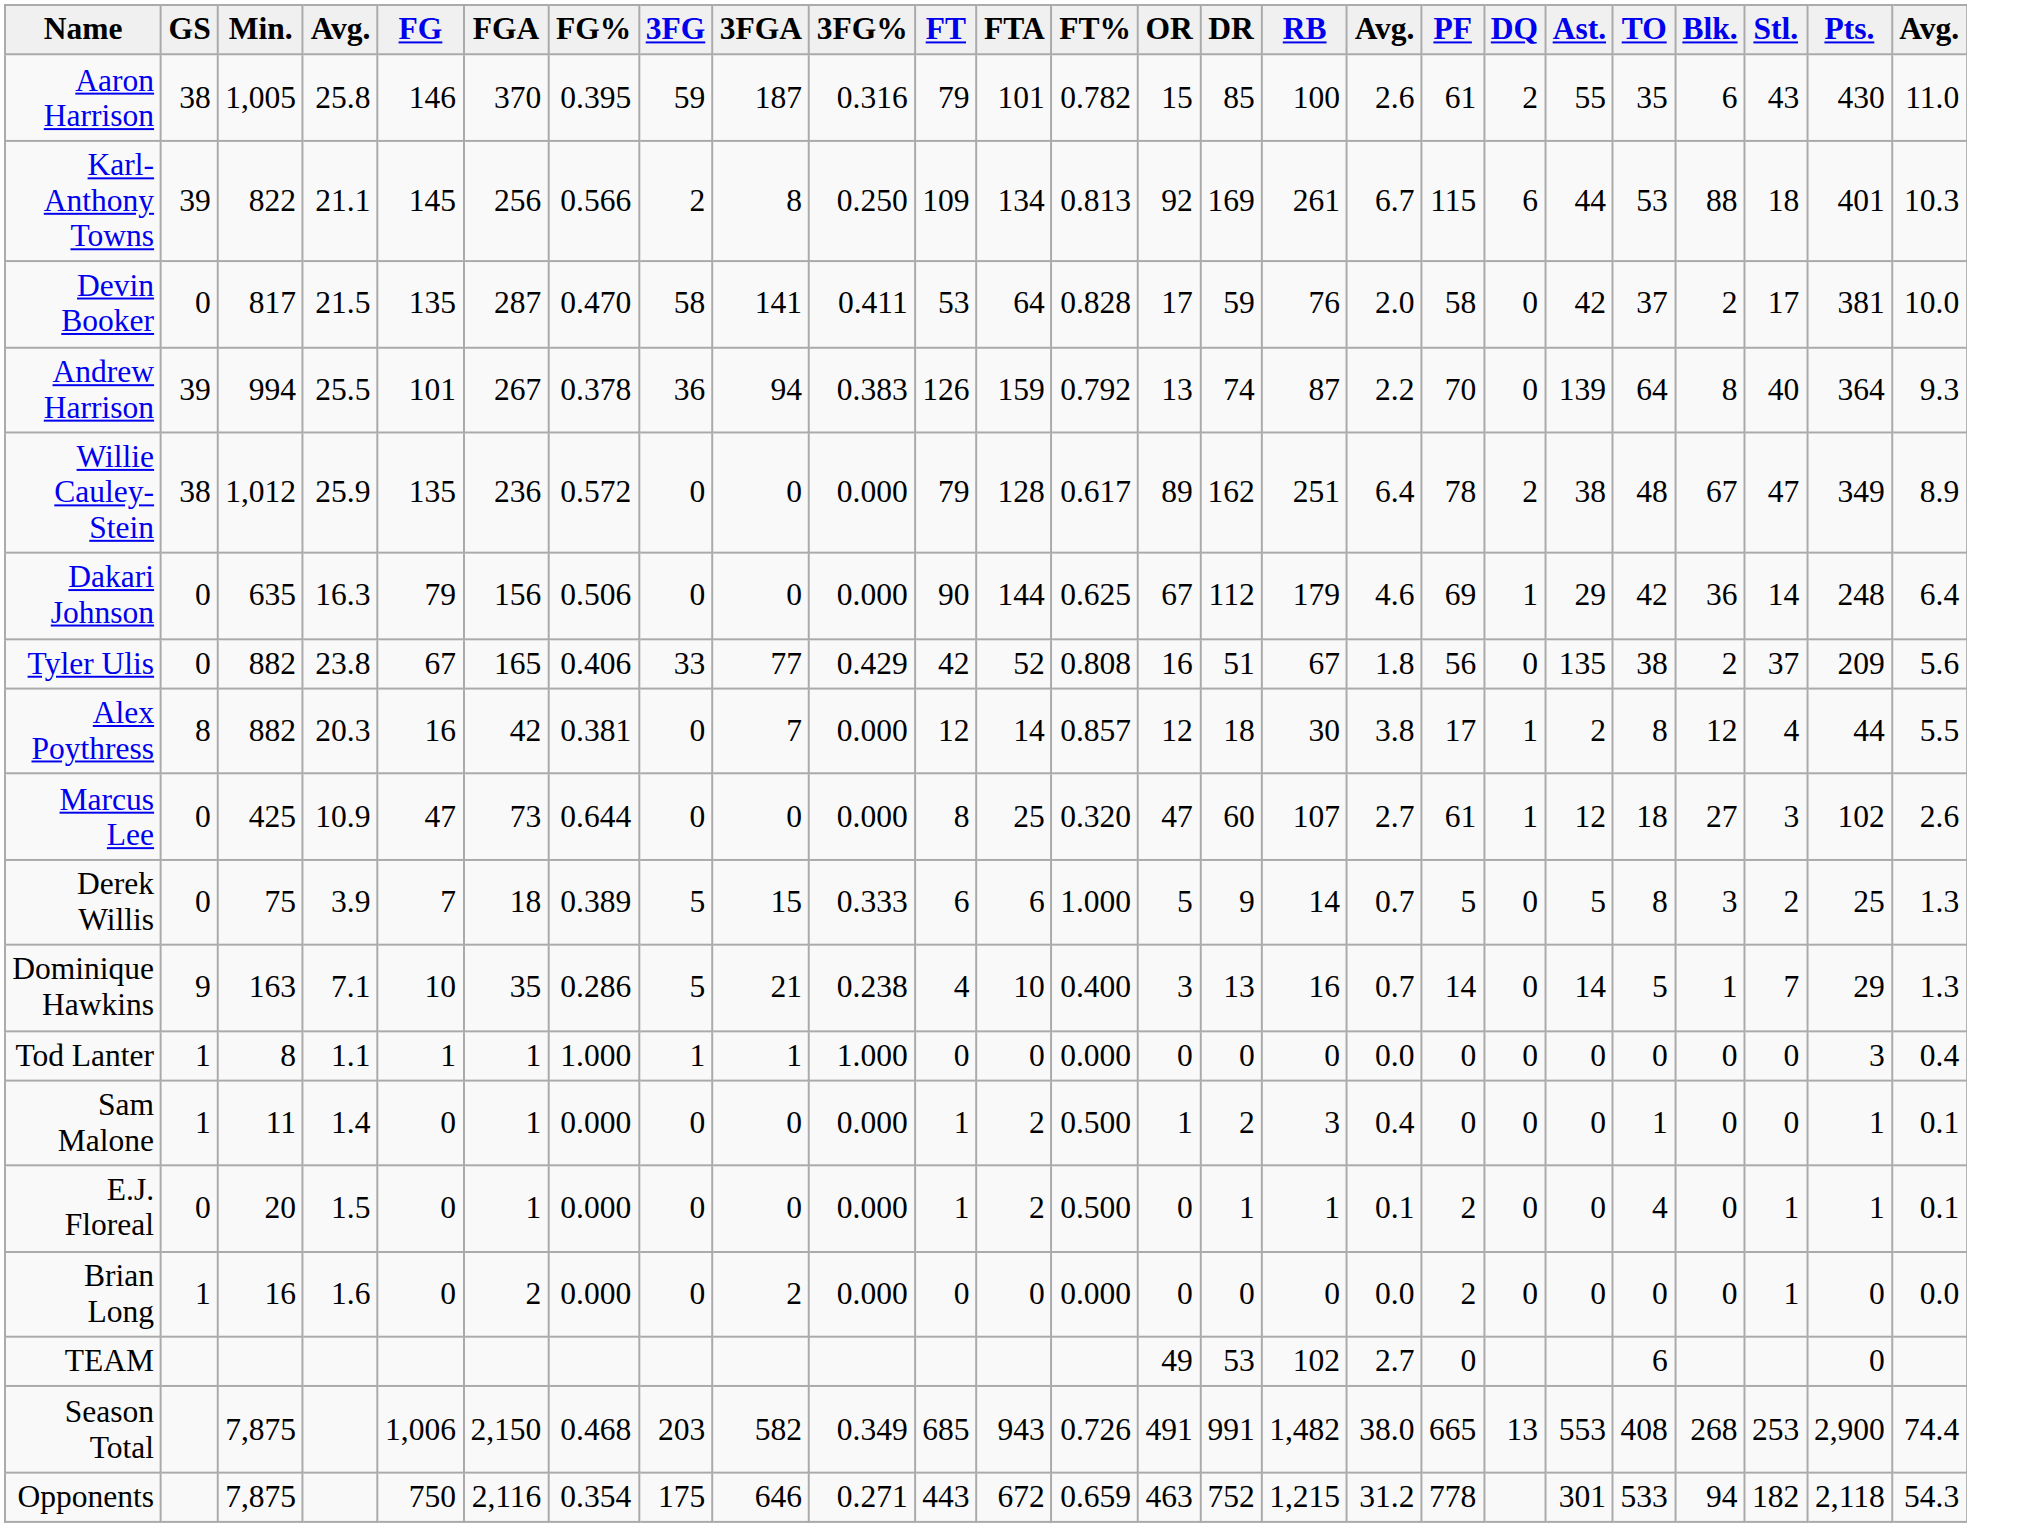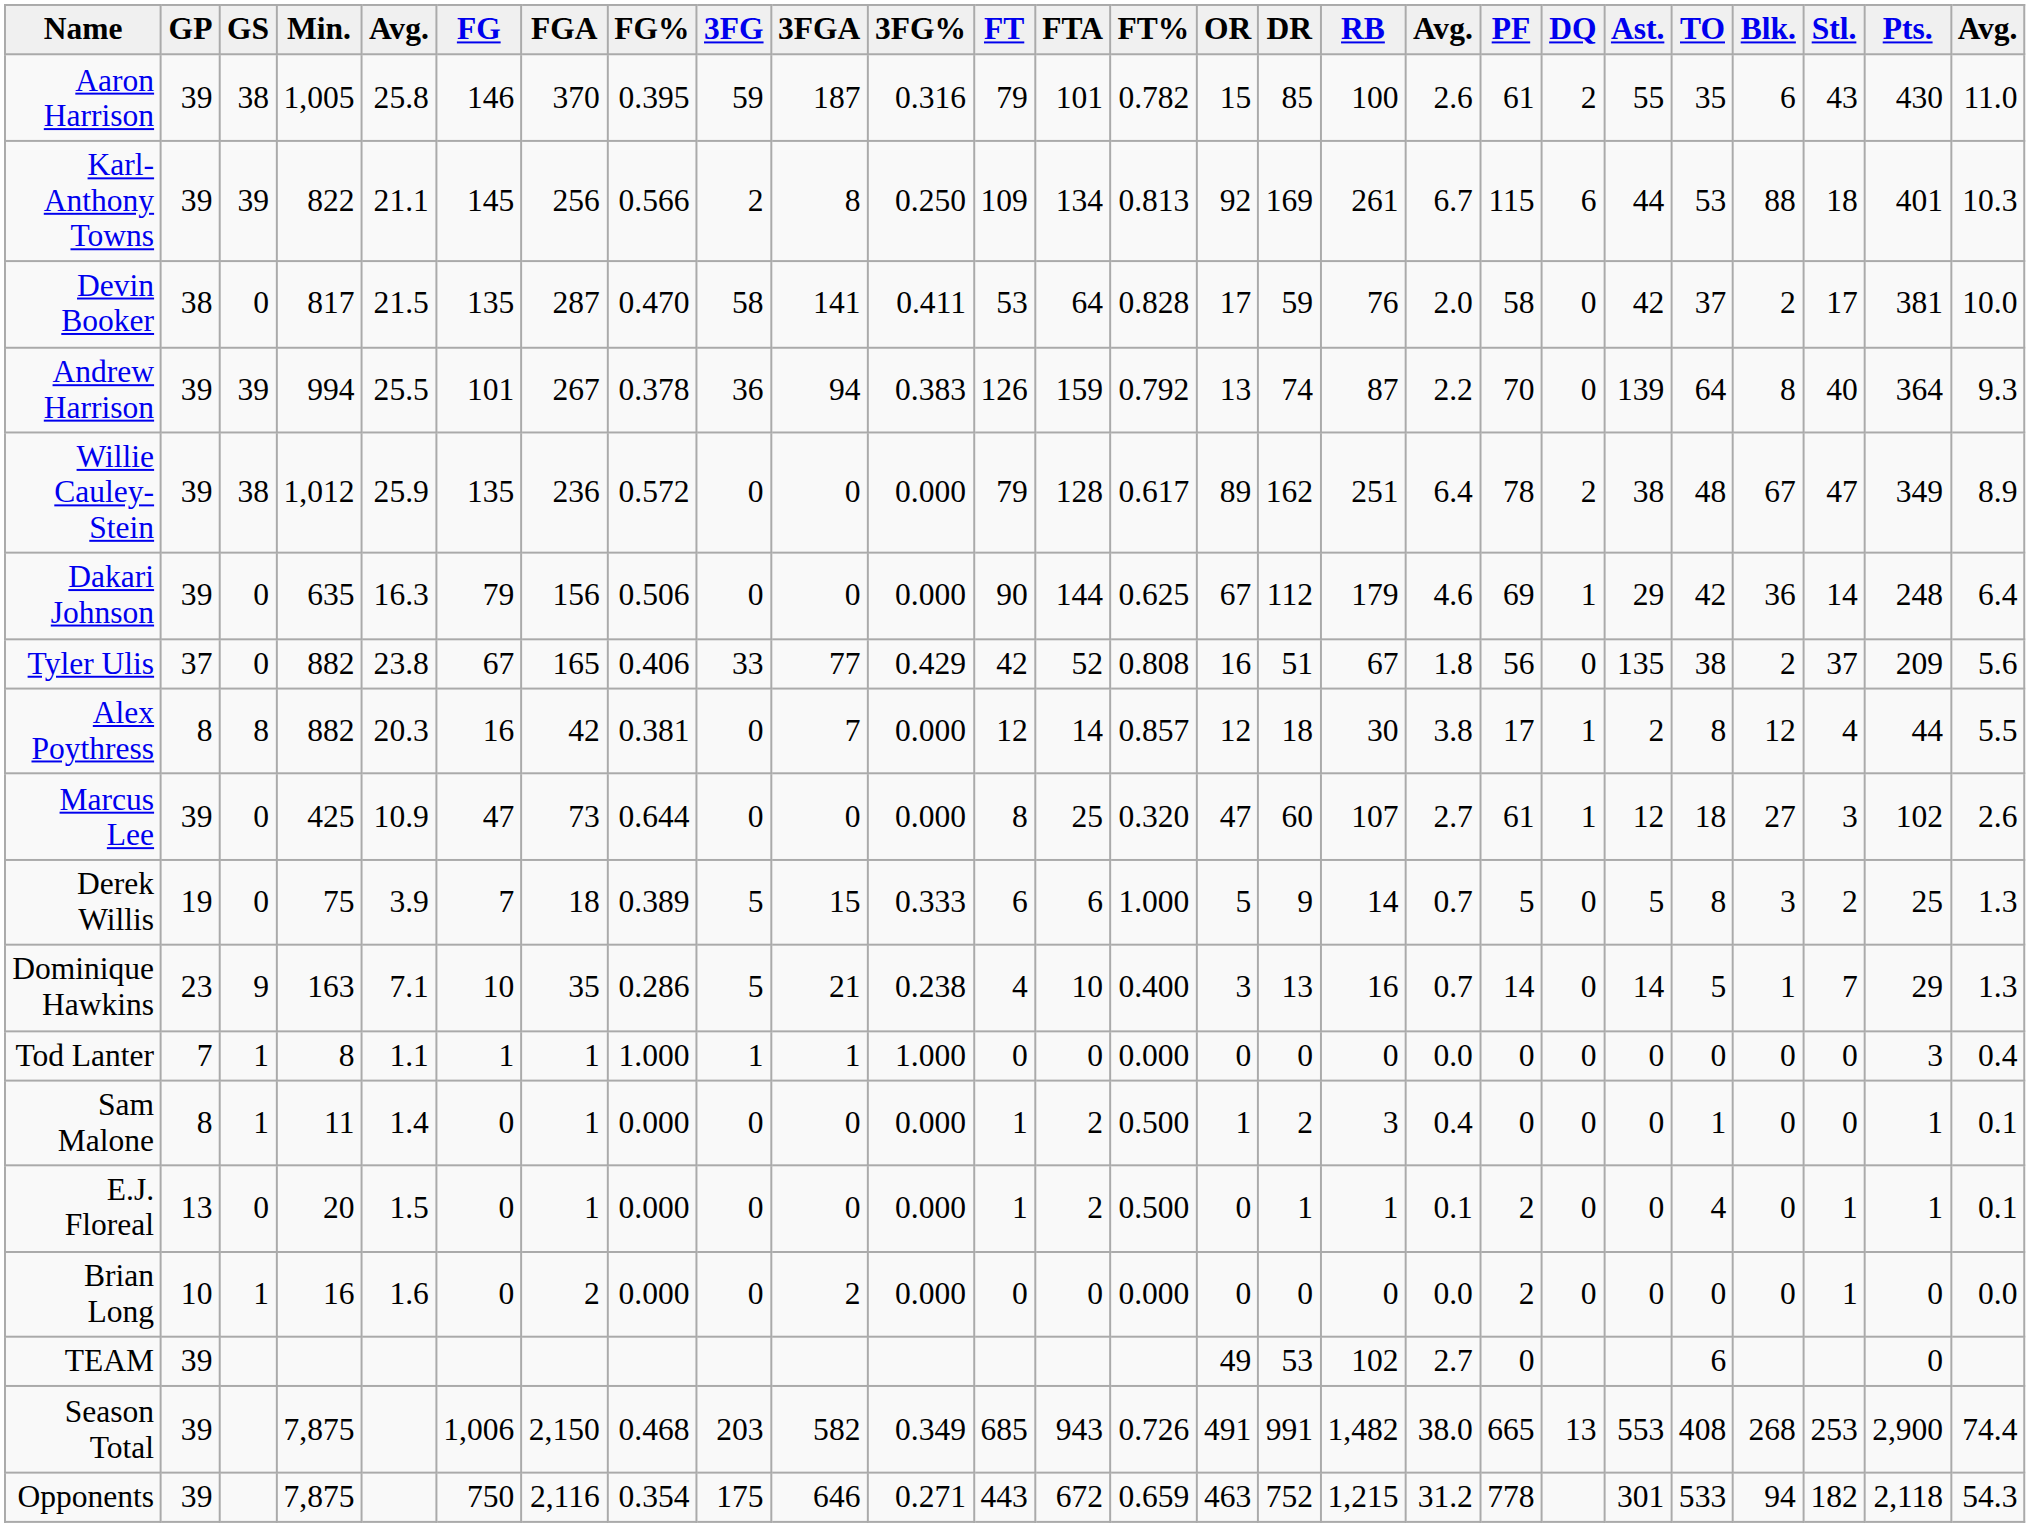 <table class="wikitable sortable" style="text-align:right">
 <tr>
 <td style="text-align:center; background:#f0f0f0;"><strong>Name</strong></td>
+<td style="text-align:center; background:#f0f0f0;"><strong>GP</strong></td>
 <td style="text-align:center; background:#f0f0f0;"><strong>GS</strong></td>
 <td style="text-align:center; background:#f0f0f0;"><strong>Min.</strong></td>
 <td style="text-align:center; background:#f0f0f0;"><strong>Avg.</strong></td>
 <td style="text-align:center; background:#f0f0f0;"><strong><a href='#'>FG</a></strong></td>
 <td style="text-align:center; background:#f0f0f0;"><strong>FGA</strong></td>
 <td style="text-align:center; background:#f0f0f0;"><strong>FG%</strong></td>
 <td style="text-align:center; background:#f0f0f0;"><strong><a href='#'>3FG</a></strong></td>
 <td style="text-align:center; background:#f0f0f0;"><strong>3FGA</strong></td>
 <td style="text-align:center; background:#f0f0f0;"><strong>3FG%</strong></td>
 <td style="text-align:center; background:#f0f0f0;"><strong><a href='#'>FT</a></strong></td>
 <td style="text-align:center; background:#f0f0f0;"><strong>FTA</strong></td>
 <td style="text-align:center; background:#f0f0f0;"><strong>FT%</strong></td>
 <td style="text-align:center; background:#f0f0f0;"><strong>OR</strong></td>
 <td style="text-align:center; background:#f0f0f0;"><strong>DR</strong></td>
 <td style="text-align:center; background:#f0f0f0;"><strong><a href='#'>RB</a></strong></td>
 <td style="text-align:center; background:#f0f0f0;"><strong>Avg.</strong></td>
 <td style="text-align:center; background:#f0f0f0;"><strong><a href='#'>PF</a></strong></td>
 <td style="text-align:center; background:#f0f0f0;"><strong><a href='#'>DQ</a></strong></td>
 <td style="text-align:center; background:#f0f0f0;"><strong><a href='#'>Ast.</a></strong></td>
 <td style="text-align:center; background:#f0f0f0;"><strong><a href='#'>TO</a></strong></td>
 <td style="text-align:center; background:#f0f0f0;"><strong><a href='#'>Blk.</a></strong></td>
 <td style="text-align:center; background:#f0f0f0;"><strong><a href='#'>Stl.</a></strong></td>
 <td style="text-align:center; background:#f0f0f0;"><strong><a href='#'>Pts.</a></strong></td>
 <td style="text-align:center; background:#f0f0f0;"><strong>Avg.</strong></td>
 </tr>
 <tr>
 <td><a href='#'>Aaron Harrison</a></td>
+<td>39</td>
 <td>38</td>
 <td>1,005</td>
 <td>25.8</td>
 <td>146</td>
 <td>370</td>
 <td>0.395</td>
 <td>59</td>
 <td>187</td>
 <td>0.316</td>
 <td>79</td>
 <td>101</td>
 <td>0.782</td>
 <td>15</td>
 <td>85</td>
 <td>100</td>
 <td>2.6</td>
 <td>61</td>
 <td>2</td>
 <td>55</td>
 <td>35</td>
 <td>6</td>
 <td>43</td>
 <td>430</td>
 <td>11.0</td>
 </tr>
 <tr>
 <td><a href='#'>Karl-Anthony Towns</a></td>
 <td>39</td>
+<td>39</td>
 <td>822</td>
 <td>21.1</td>
 <td>145</td>
 <td>256</td>
 <td>0.566</td>
 <td>2</td>
 <td>8</td>
 <td>0.250</td>
 <td>109</td>
 <td>134</td>
 <td>0.813</td>
 <td>92</td>
 <td>169</td>
 <td>261</td>
 <td>6.7</td>
 <td>115</td>
 <td>6</td>
 <td>44</td>
 <td>53</td>
 <td>88</td>
 <td>18</td>
 <td>401</td>
 <td>10.3</td>
 </tr>
 <tr>
 <td><a href='#'>Devin Booker</a></td>
+<td>38</td>
 <td>0</td>
 <td>817</td>
 <td>21.5</td>
 <td>135</td>
 <td>287</td>
 <td>0.470</td>
 <td>58</td>
 <td>141</td>
 <td>0.411</td>
 <td>53</td>
 <td>64</td>
 <td>0.828</td>
 <td>17</td>
 <td>59</td>
 <td>76</td>
 <td>2.0</td>
 <td>58</td>
 <td>0</td>
 <td>42</td>
 <td>37</td>
 <td>2</td>
 <td>17</td>
 <td>381</td>
 <td>10.0</td>
 </tr>
 <tr>
 <td><a href='#'>Andrew Harrison</a></td>
 <td>39</td>
+<td>39</td>
 <td>994</td>
 <td>25.5</td>
 <td>101</td>
 <td>267</td>
 <td>0.378</td>
 <td>36</td>
 <td>94</td>
 <td>0.383</td>
 <td>126</td>
 <td>159</td>
 <td>0.792</td>
 <td>13</td>
 <td>74</td>
 <td>87</td>
 <td>2.2</td>
 <td>70</td>
 <td>0</td>
 <td>139</td>
 <td>64</td>
 <td>8</td>
 <td>40</td>
 <td>364</td>
 <td>9.3</td>
 </tr>
 <tr>
 <td><a href='#'>Willie Cauley-Stein</a></td>
+<td>39</td>
 <td>38</td>
 <td>1,012</td>
 <td>25.9</td>
 <td>135</td>
 <td>236</td>
 <td>0.572</td>
 <td>0</td>
 <td>0</td>
 <td>0.000</td>
 <td>79</td>
 <td>128</td>
 <td>0.617</td>
 <td>89</td>
 <td>162</td>
 <td>251</td>
 <td>6.4</td>
 <td>78</td>
 <td>2</td>
 <td>38</td>
 <td>48</td>
 <td>67</td>
 <td>47</td>
 <td>349</td>
 <td>8.9</td>
 </tr>
 <tr>
 <td><a href='#'>Dakari Johnson</a></td>
+<td>39</td>
 <td>0</td>
 <td>635</td>
 <td>16.3</td>
 <td>79</td>
 <td>156</td>
 <td>0.506</td>
 <td>0</td>
 <td>0</td>
 <td>0.000</td>
 <td>90</td>
 <td>144</td>
 <td>0.625</td>
 <td>67</td>
 <td>112</td>
 <td>179</td>
 <td>4.6</td>
 <td>69</td>
 <td>1</td>
 <td>29</td>
 <td>42</td>
 <td>36</td>
 <td>14</td>
 <td>248</td>
 <td>6.4</td>
 </tr>
 <tr>
 <td><a href='#'>Tyler Ulis</a></td>
+<td>37</td>
 <td>0</td>
 <td>882</td>
 <td>23.8</td>
 <td>67</td>
 <td>165</td>
 <td>0.406</td>
 <td>33</td>
 <td>77</td>
 <td>0.429</td>
 <td>42</td>
 <td>52</td>
 <td>0.808</td>
 <td>16</td>
 <td>51</td>
 <td>67</td>
 <td>1.8</td>
 <td>56</td>
 <td>0</td>
 <td>135</td>
 <td>38</td>
 <td>2</td>
 <td>37</td>
 <td>209</td>
 <td>5.6</td>
 </tr>
 <tr>
 <td><a href='#'>Alex Poythress</a></td>
 <td>8</td>
+<td>8</td>
 <td>882</td>
 <td>20.3</td>
 <td>16</td>
 <td>42</td>
 <td>0.381</td>
 <td>0</td>
 <td>7</td>
 <td>0.000</td>
 <td>12</td>
 <td>14</td>
 <td>0.857</td>
 <td>12</td>
 <td>18</td>
 <td>30</td>
 <td>3.8</td>
 <td>17</td>
 <td>1</td>
 <td>2</td>
 <td>8</td>
 <td>12</td>
 <td>4</td>
 <td>44</td>
 <td>5.5</td>
 </tr>
 <tr>
 <td><a href='#'>Marcus Lee</a></td>
+<td>39</td>
 <td>0</td>
 <td>425</td>
 <td>10.9</td>
 <td>47</td>
 <td>73</td>
 <td>0.644</td>
 <td>0</td>
 <td>0</td>
 <td>0.000</td>
 <td>8</td>
 <td>25</td>
 <td>0.320</td>
 <td>47</td>
 <td>60</td>
 <td>107</td>
 <td>2.7</td>
 <td>61</td>
 <td>1</td>
 <td>12</td>
 <td>18</td>
 <td>27</td>
 <td>3</td>
 <td>102</td>
 <td>2.6</td>
 </tr>
 <tr>
 <td>Derek Willis</td>
+<td>19</td>
 <td>0</td>
 <td>75</td>
 <td>3.9</td>
 <td>7</td>
 <td>18</td>
 <td>0.389</td>
 <td>5</td>
 <td>15</td>
 <td>0.333</td>
 <td>6</td>
 <td>6</td>
 <td>1.000</td>
 <td>5</td>
 <td>9</td>
 <td>14</td>
 <td>0.7</td>
 <td>5</td>
 <td>0</td>
 <td>5</td>
 <td>8</td>
 <td>3</td>
 <td>2</td>
 <td>25</td>
 <td>1.3</td>
 </tr>
 <tr>
 <td>Dominique Hawkins</td>
+<td>23</td>
 <td>9</td>
 <td>163</td>
 <td>7.1</td>
 <td>10</td>
 <td>35</td>
 <td>0.286</td>
 <td>5</td>
 <td>21</td>
 <td>0.238</td>
 <td>4</td>
 <td>10</td>
 <td>0.400</td>
 <td>3</td>
 <td>13</td>
 <td>16</td>
 <td>0.7</td>
 <td>14</td>
 <td>0</td>
 <td>14</td>
 <td>5</td>
 <td>1</td>
 <td>7</td>
 <td>29</td>
 <td>1.3</td>
 </tr>
 <tr>
 <td>Tod Lanter</td>
+<td>7</td>
 <td>1</td>
 <td>8</td>
 <td>1.1</td>
 <td>1</td>
 <td>1</td>
 <td>1.000</td>
 <td>1</td>
 <td>1</td>
 <td>1.000</td>
 <td>0</td>
 <td>0</td>
 <td>0.000</td>
 <td>0</td>
 <td>0</td>
 <td>0</td>
 <td>0.0</td>
 <td>0</td>
 <td>0</td>
 <td>0</td>
 <td>0</td>
 <td>0</td>
 <td>0</td>
 <td>3</td>
 <td>0.4</td>
 </tr>
 <tr>
 <td>Sam Malone</td>
+<td>8</td>
 <td>1</td>
 <td>11</td>
 <td>1.4</td>
 <td>0</td>
 <td>1</td>
 <td>0.000</td>
 <td>0</td>
 <td>0</td>
 <td>0.000</td>
 <td>1</td>
 <td>2</td>
 <td>0.500</td>
 <td>1</td>
 <td>2</td>
 <td>3</td>
 <td>0.4</td>
 <td>0</td>
 <td>0</td>
 <td>0</td>
 <td>1</td>
 <td>0</td>
 <td>0</td>
 <td>1</td>
 <td>0.1</td>
 </tr>
 <tr>
 <td>E.J. Floreal</td>
+<td>13</td>
 <td>0</td>
 <td>20</td>
 <td>1.5</td>
 <td>0</td>
 <td>1</td>
 <td>0.000</td>
 <td>0</td>
 <td>0</td>
 <td>0.000</td>
 <td>1</td>
 <td>2</td>
 <td>0.500</td>
 <td>0</td>
 <td>1</td>
 <td>1</td>
 <td>0.1</td>
 <td>2</td>
 <td>0</td>
 <td>0</td>
 <td>4</td>
 <td>0</td>
 <td>1</td>
 <td>1</td>
 <td>0.1</td>
 </tr>
 <tr>
 <td>Brian Long</td>
+<td>10</td>
 <td>1</td>
 <td>16</td>
 <td>1.6</td>
 <td>0</td>
 <td>2</td>
 <td>0.000</td>
 <td>0</td>
 <td>2</td>
 <td>0.000</td>
 <td>0</td>
 <td>0</td>
 <td>0.000</td>
 <td>0</td>
 <td>0</td>
 <td>0</td>
 <td>0.0</td>
 <td>2</td>
 <td>0</td>
 <td>0</td>
 <td>0</td>
 <td>0</td>
 <td>1</td>
 <td>0</td>
 <td>0.0</td>
 </tr>
 <tr>
 <td>TEAM</td>
+<td>39</td>
 <td></td>
 <td></td>
 <td></td>
 <td></td>
 <td></td>
 <td></td>
 <td></td>
 <td></td>
 <td></td>
 <td></td>
 <td></td>
 <td></td>
 <td>49</td>
 <td>53</td>
 <td>102</td>
 <td>2.7</td>
 <td>0</td>
 <td></td>
 <td></td>
 <td>6</td>
 <td></td>
 <td></td>
 <td>0</td>
 <td></td>
 </tr>
 <tr>
 <td>Season Total</td>
+<td>39</td>
 <td></td>
 <td>7,875</td>
 <td></td>
 <td>1,006</td>
 <td>2,150</td>
 <td>0.468</td>
 <td>203</td>
 <td>582</td>
 <td>0.349</td>
 <td>685</td>
 <td>943</td>
 <td>0.726</td>
 <td>491</td>
 <td>991</td>
 <td>1,482</td>
 <td>38.0</td>
 <td>665</td>
 <td>13</td>
 <td>553</td>
 <td>408</td>
 <td>268</td>
 <td>253</td>
 <td>2,900</td>
 <td>74.4</td>
 </tr>
 <tr>
 <td>Opponents</td>
+<td>39</td>
 <td></td>
 <td>7,875</td>
 <td></td>
 <td>750</td>
 <td>2,116</td>
 <td>0.354</td>
 <td>175</td>
 <td>646</td>
 <td>0.271</td>
 <td>443</td>
 <td>672</td>
 <td>0.659</td>
 <td>463</td>
 <td>752</td>
 <td>1,215</td>
 <td>31.2</td>
 <td>778</td>
 <td></td>
 <td>301</td>
 <td>533</td>
 <td>94</td>
 <td>182</td>
 <td>2,118</td>
 <td>54.3</td>
 </tr>
 </table>
